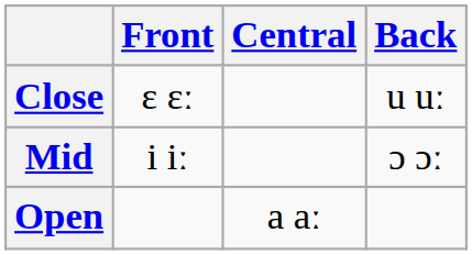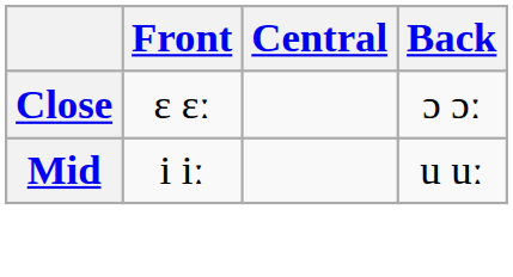 <table class="wikitable IPA" style="text-align: center;">
 <tr>
 <th></th>
 <th><a href='#'>Front</a></th>
 <th><a href='#'>Central</a></th>
 <th><a href='#'>Back</a></th>
 </tr>
 <tr>
 <th><a href='#'>Close</a></th>
 <td>ɛ ɛː</td>
 <td></td>
-<td>u uː</td>
+<td>ɔ ɔː</td>
 </tr>
 <tr>
 <th><a href='#'>Mid</a></th>
 <td>i iː</td>
 <td></td>
-<td>ɔ ɔː</td>
-</tr>
-<tr>
-<th><a href='#'>Open</a></th>
-<td></td>
-<td>a aː</td>
-<td></td>
+<td>u uː</td>
 </tr>
 </table>
